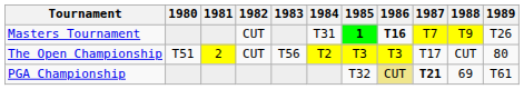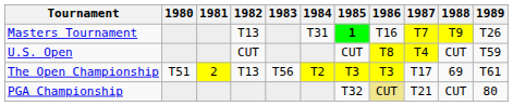 <table class="wikitable" style="font-size:95%;text-align:center;">
 <tr>
 <th>Tournament</th>
 <th>1980</th>
 <th>1981</th>
 <th>1982</th>
 <th>1983</th>
 <th>1984</th>
 <th>1985</th>
 <th>1986</th>
 <th>1987</th>
 <th>1988</th>
 <th>1989</th>
 </tr>
 <tr>
 <td align=left><a href='#'>Masters Tournament</a></td>
 <td style="background:#eeeeee;"></td>
 <td style="background:#eeeeee;"></td>
-<td>CUT</td>
+<td>T13</td>
 <td style="background:#eeeeee;"></td>
 <td>T31</td>
 <td style="background:lime;"><strong>1</strong></td>
-<td><strong>T16</strong></td>
+<td>T16</td>
 <td style="background:yellow;">T7</td>
 <td style="background:yellow;">T9</td>
 <td>T26</td>
 </tr>
 <tr>
+<td align=left><a href='#'>U.S. Open</a></td>
+<td style="background:#eeeeee;"></td>
+<td style="background:#eeeeee;"></td>
+<td>CUT</td>
+<td style="background:#eeeeee;"></td>
+<td style="background:#eeeeee;"></td>
+<td>CUT</td>
+<td style="background:yellow;">T8</td>
+<td style="background:yellow;">T4</td>
+<td>CUT</td>
+<td>T59</td>
+</tr>
+<tr>
 <td align=left><a href='#'>The Open Championship</a></td>
 <td>T51</td>
 <td style="background:yellow;">2</td>
-<td>CUT</td>
+<td>T13</td>
 <td>T56</td>
 <td style="background:yellow;">T2</td>
 <td style="background:yellow;">T3</td>
 <td style="background:yellow;">T3</td>
 <td>T17</td>
-<td>CUT</td>
-<td>80</td>
+<td>69</td>
+<td>T61</td>
 </tr>
 <tr>
 <td align=left><a href='#'>PGA Championship</a></td>
 <td style="background:#eeeeee;"></td>
 <td style="background:#eeeeee;"></td>
 <td style="background:#eeeeee;"></td>
 <td style="background:#eeeeee;"></td>
 <td style="background:#eeeeee;"></td>
 <td>T32</td>
 <td style="background: khaki;">CUT</td>
-<td><strong>T21</strong></td>
-<td>69</td>
-<td>T61</td>
+<td>T21</td>
+<td>CUT</td>
+<td>80</td>
 </tr>
 </table>
